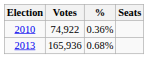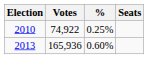 <table class=wikitable style="text-align:center">
 <tr>
 <th>Election</th>
 <th>Votes</th>
 <th>%</th>
 <th>Seats</th>
 </tr>
 <tr>
 <td><a href='#'>2010</a></td>
 <td>74,922</td>
-<td>0.36%</td>
+<td>0.25%</td>
 <td></td>
 </tr>
 <tr>
 <td><a href='#'>2013</a></td>
 <td>165,936</td>
-<td>0.68%</td>
+<td>0.60%</td>
 <td></td>
 </tr>
 </table>
